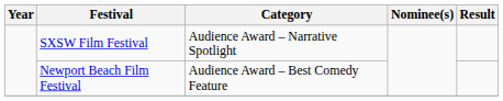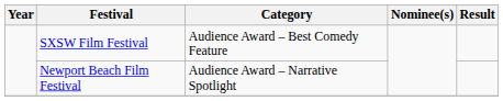 <table class="wikitable">
 <tr>
 <th>Year</th>
 <th>Festival</th>
 <th>Category</th>
 <th>Nominee(s)</th>
 <th>Result</th>
 </tr>
 <tr>
 <td rowspan="2"></td>
 <td><a href='#'>SXSW Film Festival</a></td>
-<td>Audience Award – Narrative Spotlight</td>
+<td>Audience Award – Best Comedy Feature</td>
 <td rowspan="2"></td>
 <td></td>
 </tr>
 <tr>
 <td><a href='#'>Newport Beach Film Festival</a></td>
-<td>Audience Award – Best Comedy Feature</td>
+<td>Audience Award – Narrative Spotlight</td>
 <td></td>
 </tr>
 <tr>
 </tr>
 </table>
